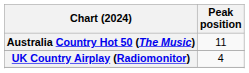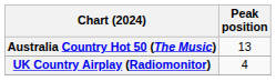 <table class="wikitable sortable plainrowheaders" style="text-align:center">
 <tr>
 <th scope="col">Chart (2024)</th>
 <th scope="col">Peak<br>position</th>
 </tr>
 <tr>
 <th scope="row">Australia <a href='#'>Country Hot 50</a> (<em><a href='#'>The Music</a></em>)</th>
-<td>11</td>
+<td>13</td>
 </tr>
 <tr>
 </tr>
 <tr>
 </tr>
 <tr>
 <th scope="row"><a href='#'>UK Country Airplay</a> (<a href='#'>Radiomonitor</a>)</th>
 <td>4</td>
 </tr>
 <tr>
 </tr>
 <tr>
 </tr>
 <tr>
 </tr>
 </table>
